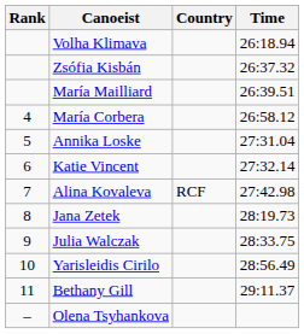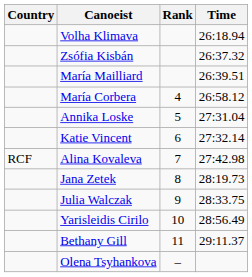 <table class="wikitable" style="text-align:center">
 <tr>
+<th>Country</th>
+<th>Canoeist</th>
 <th>Rank</th>
-<th>Canoeist</th>
-<th>Country</th>
 <th>Time</th>
 </tr>
 <tr>
+<td align="left"></td>
+<td align="left"><a href='#'>Volha Klimava</a></td>
 <td></td>
-<td align="left"><a href='#'>Volha Klimava</a></td>
-<td align="left"></td>
 <td>26:18.94</td>
 </tr>
 <tr>
+<td align="left"></td>
+<td align="left"><a href='#'>Zsófia Kisbán</a></td>
 <td></td>
-<td align="left"><a href='#'>Zsófia Kisbán</a></td>
-<td align="left"></td>
 <td>26:37.32</td>
 </tr>
 <tr>
+<td align="left"></td>
+<td align="left"><a href='#'>María Mailliard</a></td>
 <td></td>
-<td align="left"><a href='#'>María Mailliard</a></td>
-<td align="left"></td>
 <td>26:39.51</td>
 </tr>
 <tr>
+<td align="left"></td>
+<td align="left"><a href='#'>María Corbera</a></td>
 <td>4</td>
-<td align="left"><a href='#'>María Corbera</a></td>
-<td align="left"></td>
 <td>26:58.12</td>
 </tr>
 <tr>
+<td align="left"></td>
+<td align="left"><a href='#'>Annika Loske</a></td>
 <td>5</td>
-<td align="left"><a href='#'>Annika Loske</a></td>
-<td align="left"></td>
 <td>27:31.04</td>
 </tr>
 <tr>
+<td align="left"></td>
+<td align="left"><a href='#'>Katie Vincent</a></td>
 <td>6</td>
-<td align="left"><a href='#'>Katie Vincent</a></td>
-<td align="left"></td>
 <td>27:32.14</td>
 </tr>
 <tr>
+<td align="left"> RCF</td>
+<td align="left"><a href='#'>Alina Kovaleva</a></td>
 <td>7</td>
-<td align="left"><a href='#'>Alina Kovaleva</a></td>
-<td align="left"> RCF</td>
 <td>27:42.98</td>
 </tr>
 <tr>
+<td align="left"></td>
+<td align="left"><a href='#'>Jana Zetek</a></td>
 <td>8</td>
-<td align="left"><a href='#'>Jana Zetek</a></td>
-<td align="left"></td>
 <td>28:19.73</td>
 </tr>
 <tr>
+<td align="left"></td>
+<td align="left"><a href='#'>Julia Walczak</a></td>
 <td>9</td>
-<td align="left"><a href='#'>Julia Walczak</a></td>
-<td align="left"></td>
 <td>28:33.75</td>
 </tr>
 <tr>
+<td align="left"></td>
+<td align="left"><a href='#'>Yarisleidis Cirilo</a></td>
 <td>10</td>
-<td align="left"><a href='#'>Yarisleidis Cirilo</a></td>
-<td align="left"></td>
 <td>28:56.49</td>
 </tr>
 <tr>
+<td align="left"></td>
+<td align="left"><a href='#'>Bethany Gill</a></td>
 <td>11</td>
-<td align="left"><a href='#'>Bethany Gill</a></td>
-<td align="left"></td>
 <td>29:11.37</td>
 </tr>
 <tr>
+<td align="left"></td>
+<td align="left"><a href='#'>Olena Tsyhankova</a></td>
 <td>–</td>
-<td align="left"><a href='#'>Olena Tsyhankova</a></td>
-<td align="left"></td>
 <td></td>
 </tr>
 </table>
